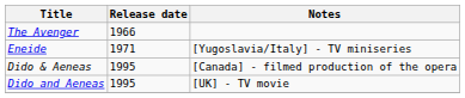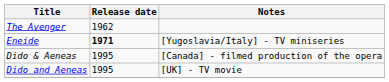 <table class="wikitable sortable">
 <tr>
 <th scope="col">Title</th>
 <th scope="col">Release date</th>
 <th scope="col" class="unsortable">Notes</th>
 </tr>
 <tr>
 <td><em><a href='#'>The Avenger</a></em></td>
-<td>1966</td>
+<td>1962</td>
 <td></td>
 </tr>
 <tr>
 <td><em><a href='#'>Eneide</a></em></td>
-<td>1971</td>
+<td><strong>1971</strong></td>
 <td>[Yugoslavia/Italy] - TV miniseries</td>
 </tr>
 <tr>
 <td><em>Dido & Aeneas</em></td>
 <td>1995</td>
 <td>[Canada] - filmed production of the opera</td>
 </tr>
 <tr>
 <td><em><a href='#'>Dido and Aeneas</a></em></td>
 <td>1995</td>
 <td>[UK] - TV movie</td>
 </tr>
 <tr>
 </tr>
 </table>
